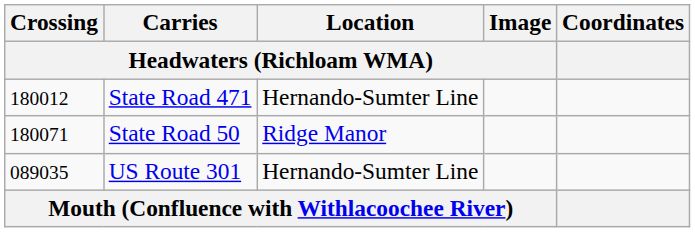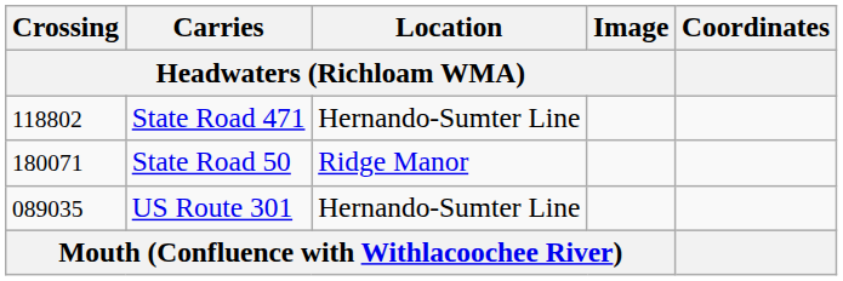 <table class="wikitable">
 <tr>
 <th>Crossing</th>
 <th>Carries</th>
 <th>Location</th>
 <th>Image</th>
 <th>Coordinates</th>
 </tr>
 <tr>
 <th colspan="4">Headwaters (Richloam WMA)</th>
 <th></th>
 </tr>
 <tr>
-<td><small> 180012</small></td>
+<td><small> 118802</small></td>
 <td> <a href='#'>State Road 471</a></td>
 <td>Hernando-Sumter Line</td>
 <td></td>
 <td></td>
 </tr>
 <tr>
 <td><small> 180071</small></td>
 <td> <a href='#'>State Road 50</a></td>
 <td><a href='#'>Ridge Manor</a></td>
 <td></td>
 <td></td>
 </tr>
 <tr>
 <td><small> 089035</small></td>
 <td> <a href='#'>US Route 301</a></td>
 <td>Hernando-Sumter Line</td>
 <td></td>
 <td></td>
 </tr>
 <tr>
 <th colspan="4">Mouth (Confluence with <a href='#'>Withlacoochee River</a>)</th>
 <th></th>
 </tr>
 </table>
